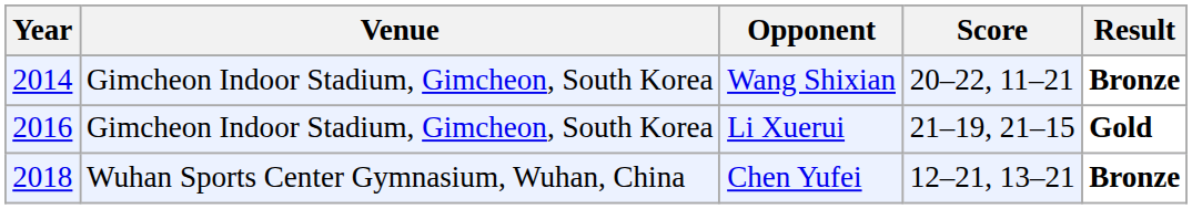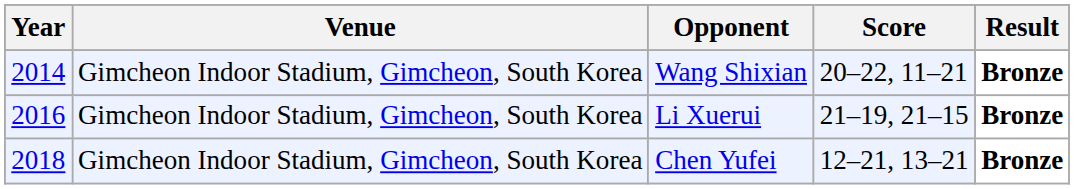 <table class="sortable wikitable" style="font-size: 90%;">
 <tr>
 <th>Year</th>
 <th>Venue</th>
 <th>Opponent</th>
 <th>Score</th>
 <th>Result</th>
 </tr>
 <tr style="background:#ECF2FF">
 <td align="center"><a href='#'>2014</a></td>
 <td align="left">Gimcheon Indoor Stadium, <a href='#'>Gimcheon</a>, South Korea</td>
 <td align="left"> <a href='#'>Wang Shixian</a></td>
 <td align="left">20–22, 11–21</td>
 <td style="text-align:left; background:white"> <strong>Bronze</strong></td>
 </tr>
 <tr style="background:#ECF2FF">
 <td align="center"><a href='#'>2016</a></td>
 <td align="left">Gimcheon Indoor Stadium, <a href='#'>Gimcheon</a>, South Korea</td>
 <td align="left"> <a href='#'>Li Xuerui</a></td>
 <td align="left">21–19, 21–15</td>
-<td style="text-align:left; background:white"> <strong>Gold</strong></td>
+<td style="text-align:left; background:white"> <strong>Bronze</strong></td>
 </tr>
 <tr style="background:#ECF2FF">
 <td align="center"><a href='#'>2018</a></td>
-<td align="left">Wuhan Sports Center Gymnasium, Wuhan, China</td>
+<td align="left">Gimcheon Indoor Stadium, <a href='#'>Gimcheon</a>, South Korea</td>
 <td align="left"> <a href='#'>Chen Yufei</a></td>
 <td align="left">12–21, 13–21</td>
 <td style="text-align:left; background:white"> <strong>Bronze</strong></td>
 </tr>
 </table>
